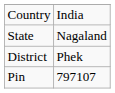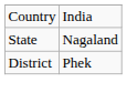 <table class="wikitable">
 <tr>
 </tr>
 <tr>
 <td>Country</td>
 <td>India</td>
 </tr>
 <tr>
 <td>State</td>
 <td>Nagaland</td>
 </tr>
 <tr>
 <td>District</td>
 <td>Phek</td>
 </tr>
-<tr>
-<td>Pin</td>
-<td>797107</td>
-</tr>
 </table>
